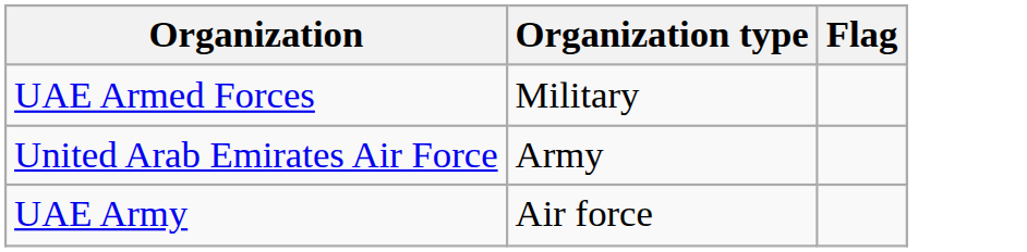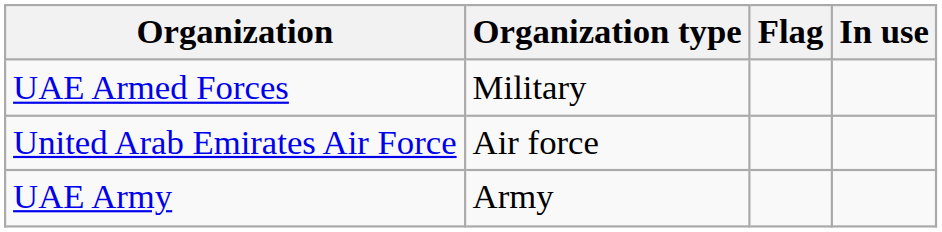 <table class="wikitable">
 <tr>
 <th>Organization</th>
 <th>Organization type</th>
 <th>Flag</th>
+<th>In use</th>
 </tr>
 <tr>
 <td><a href='#'>UAE Armed Forces</a></td>
 <td>Military</td>
 <td></td>
+<td></td>
 </tr>
 <tr>
 <td><a href='#'>United Arab Emirates Air Force</a></td>
-<td>Army</td>
+<td>Air force</td>
+<td></td>
 <td></td>
 </tr>
 <tr>
 <td><a href='#'>UAE Army</a></td>
-<td>Air force</td>
+<td>Army</td>
+<td></td>
 <td></td>
 </tr>
 </table>
